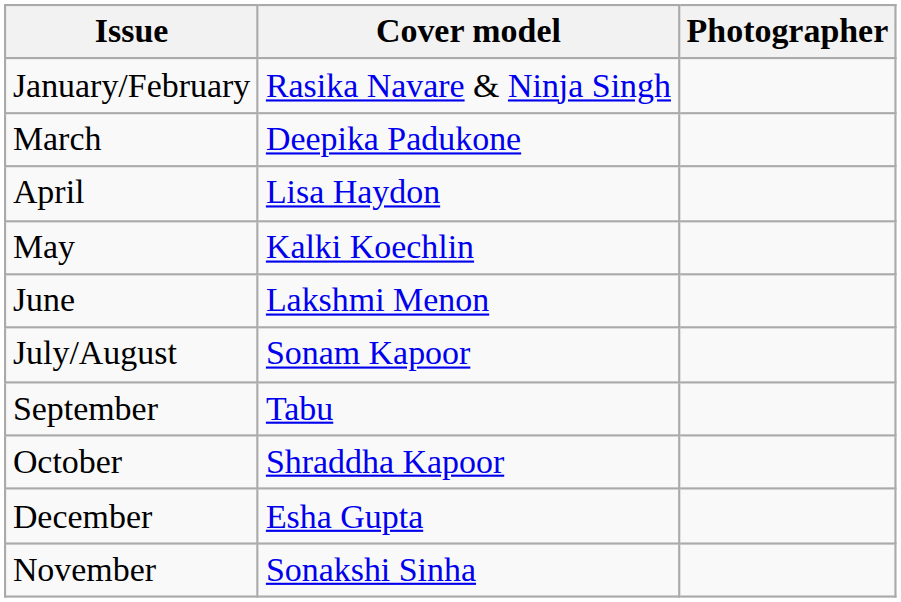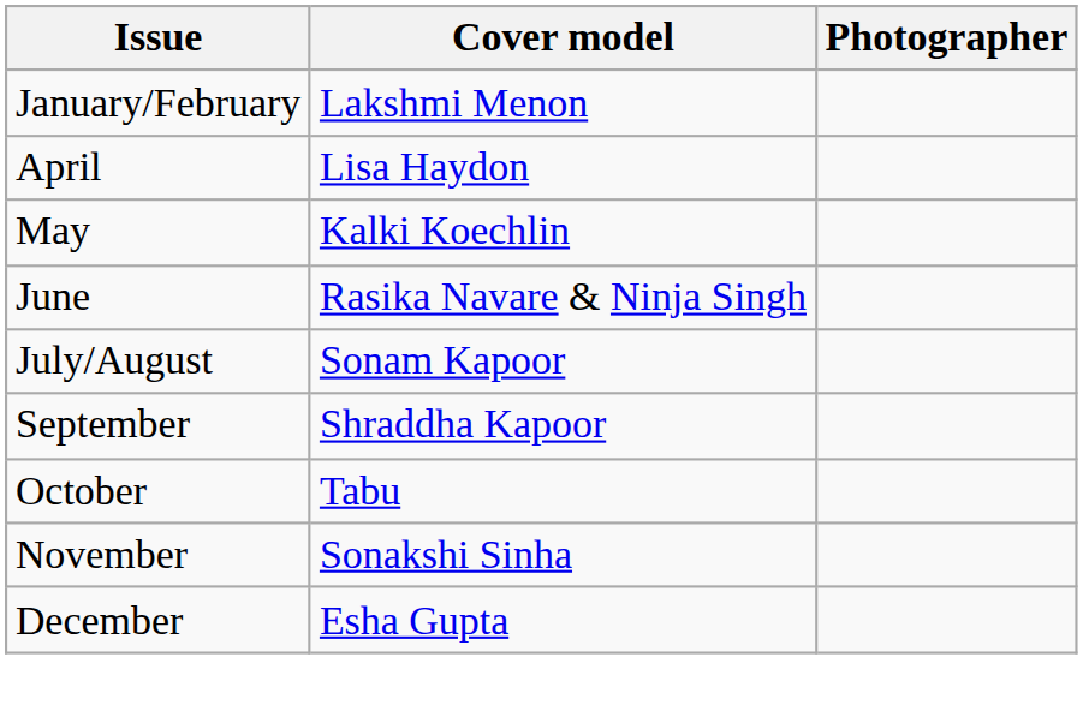 <table class="sortable wikitable">
 <tr>
 <th>Issue</th>
 <th>Cover model</th>
 <th>Photographer</th>
 </tr>
 <tr>
 <td>January/February</td>
-<td><a href='#'>Rasika Navare</a> & <a href='#'>Ninja Singh</a></td>
-<td></td>
-</tr>
-<tr>
-<td>March</td>
-<td><a href='#'>Deepika Padukone</a></td>
+<td><a href='#'>Lakshmi Menon</a></td>
 <td></td>
 </tr>
 <tr>
 <td>April</td>
 <td><a href='#'>Lisa Haydon</a></td>
 <td></td>
 </tr>
 <tr>
 <td>May</td>
 <td><a href='#'>Kalki Koechlin</a></td>
 <td></td>
 </tr>
 <tr>
 <td>June</td>
-<td><a href='#'>Lakshmi Menon</a></td>
+<td><a href='#'>Rasika Navare</a> & <a href='#'>Ninja Singh</a></td>
 <td></td>
 </tr>
 <tr>
 <td>July/August</td>
 <td><a href='#'>Sonam Kapoor</a></td>
 <td></td>
 </tr>
 <tr>
 <td>September</td>
+<td><a href='#'>Shraddha Kapoor</a></td>
+<td></td>
+</tr>
+<tr>
+<td>October</td>
 <td><a href='#'>Tabu</a></td>
 <td></td>
 </tr>
 <tr>
-<td>October</td>
-<td><a href='#'>Shraddha Kapoor</a></td>
+<td>November</td>
+<td><a href='#'>Sonakshi Sinha</a></td>
 <td></td>
 </tr>
 <tr>
 <td>December</td>
 <td><a href='#'>Esha Gupta</a></td>
 <td></td>
 </tr>
-<tr>
-<td>November</td>
-<td><a href='#'>Sonakshi Sinha</a></td>
-<td></td>
-</tr>
 </table>
